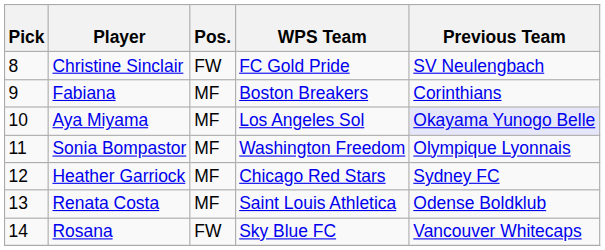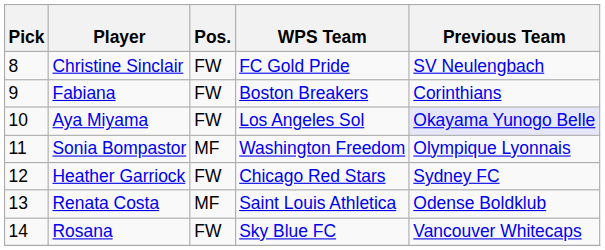 <table class="wikitable">
 <tr>
 <th scope="col"><br>Pick</th>
 <th scope="col"><br>Player</th>
 <th scope="col"><br>Pos.</th>
 <th scope="col"><br>WPS Team</th>
 <th scope="col"><br>Previous Team</th>
 </tr>
 <tr>
 <td>8</td>
 <td> <a href='#'>Christine Sinclair</a></td>
 <td>FW</td>
 <td><a href='#'>FC Gold Pride</a></td>
 <td><a href='#'>SV Neulengbach</a></td>
 </tr>
 <tr>
 <td>9</td>
 <td> <a href='#'>Fabiana</a></td>
-<td>MF</td>
+<td>FW</td>
 <td><a href='#'>Boston Breakers</a></td>
 <td><a href='#'>Corinthians</a></td>
 </tr>
 <tr>
 <td>10</td>
 <td> <a href='#'>Aya Miyama</a></td>
-<td>MF</td>
+<td>FW</td>
 <td><a href='#'>Los Angeles Sol</a></td>
 <td style="background: lavender;"><a href='#'>Okayama Yunogo Belle</a></td>
 </tr>
 <tr>
 <td>11</td>
 <td> <a href='#'>Sonia Bompastor</a></td>
 <td>MF</td>
 <td><a href='#'>Washington Freedom</a></td>
 <td><a href='#'>Olympique Lyonnais</a></td>
 </tr>
 <tr>
 <td>12</td>
 <td> <a href='#'>Heather Garriock</a></td>
-<td>MF</td>
+<td>FW</td>
 <td><a href='#'>Chicago Red Stars</a></td>
 <td><a href='#'>Sydney FC</a></td>
 </tr>
 <tr>
 <td>13</td>
 <td> <a href='#'>Renata Costa</a></td>
 <td>MF</td>
 <td><a href='#'>Saint Louis Athletica</a></td>
 <td><a href='#'>Odense Boldklub</a></td>
 </tr>
 <tr>
 <td>14</td>
 <td> <a href='#'>Rosana</a></td>
 <td>FW</td>
 <td><a href='#'>Sky Blue FC</a></td>
 <td><a href='#'>Vancouver Whitecaps</a></td>
 </tr>
 <tr>
 </tr>
 </table>
